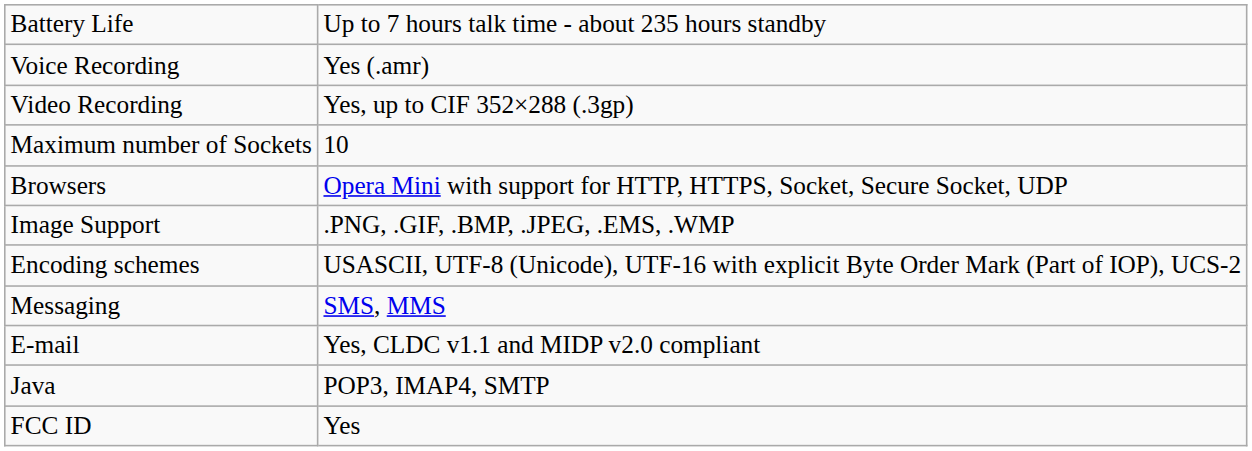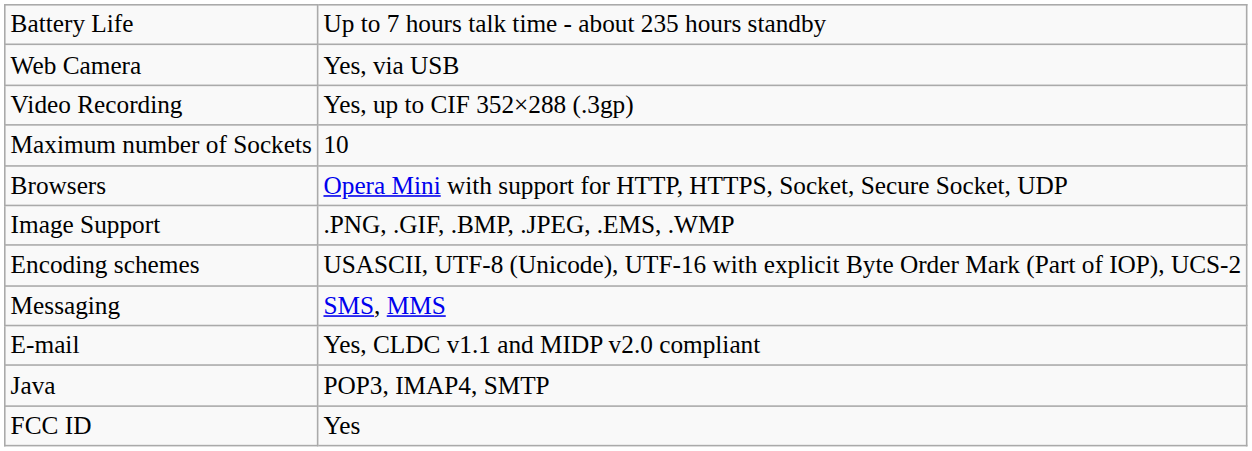 <table class="wikitable">
 <tr>
 <td>Battery Life</td>
 <td>Up to 7 hours talk time - about 235 hours standby</td>
 </tr>
 <tr>
-<td>Voice Recording</td>
-<td>Yes (.amr)</td>
+<td>Web Camera</td>
+<td>Yes, via USB</td>
 </tr>
 <tr>
 <td>Video Recording</td>
 <td>Yes, up to CIF 352×288 (.3gp)</td>
 </tr>
 <tr>
 <td>Maximum number of Sockets</td>
 <td>10</td>
 </tr>
 <tr>
 <td>Browsers</td>
 <td><a href='#'>Opera Mini</a> with support for HTTP, HTTPS, Socket, Secure Socket, UDP</td>
 </tr>
 <tr>
 <td>Image Support</td>
 <td>.PNG, .GIF, .BMP, .JPEG, .EMS, .WMP</td>
 </tr>
 <tr>
 <td>Encoding schemes</td>
 <td>USASCII, UTF-8 (Unicode), UTF-16 with explicit Byte Order Mark (Part of IOP), UCS-2</td>
 </tr>
 <tr>
 <td>Messaging</td>
 <td><a href='#'>SMS</a>, <a href='#'>MMS</a></td>
 </tr>
 <tr>
 <td>E-mail</td>
 <td>Yes, CLDC v1.1 and MIDP v2.0 compliant</td>
 </tr>
 <tr>
 <td>Java</td>
 <td>POP3, IMAP4, SMTP</td>
 </tr>
 <tr>
 <td>FCC ID</td>
 <td>Yes</td>
 </tr>
 </table>
